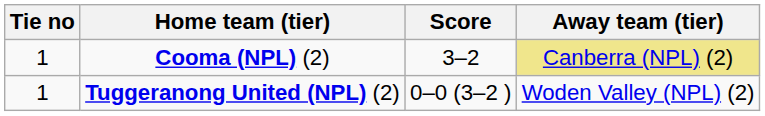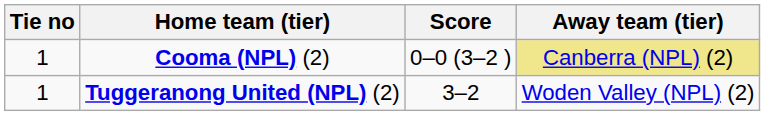 <table class="wikitable" style="text-align:center">
 <tr>
 <th>Tie no</th>
 <th>Home team (tier)</th>
 <th>Score</th>
 <th>Away team (tier)</th>
 </tr>
 <tr>
 <td>1</td>
 <td><strong><a href='#'>Cooma (NPL)</a></strong> (2)</td>
-<td>3–2</td>
+<td>0–0 (3–2 )</td>
 <td style="background: khaki;"><a href='#'>Canberra (NPL)</a> (2)</td>
 </tr>
 <tr>
 <td>1</td>
 <td><strong><a href='#'>Tuggeranong United (NPL)</a></strong> (2)</td>
-<td>0–0 (3–2 )</td>
+<td>3–2</td>
 <td><a href='#'>Woden Valley (NPL)</a> (2)</td>
 </tr>
 </table>
